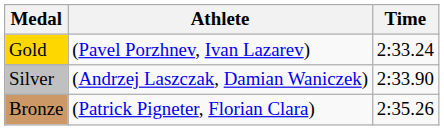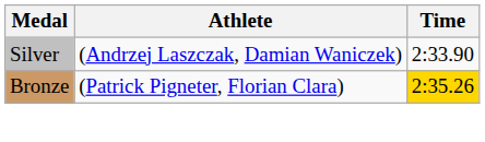 <table class="wikitable">
 <tr>
 <th>Medal</th>
 <th>Athlete</th>
 <th>Time</th>
-</tr>
-<tr>
-<td bgcolor="gold">Gold</td>
-<td> (<a href='#'>Pavel Porzhnev</a>, <a href='#'>Ivan Lazarev</a>)</td>
-<td>2:33.24</td>
 </tr>
 <tr>
 <td bgcolor="silver">Silver</td>
 <td> (<a href='#'>Andrzej Laszczak</a>, <a href='#'>Damian Waniczek</a>)</td>
 <td>2:33.90</td>
 </tr>
 <tr>
 <td bgcolor="CC9966">Bronze</td>
 <td> (<a href='#'>Patrick Pigneter</a>, <a href='#'>Florian Clara</a>)</td>
-<td>2:35.26</td>
+<td style="background: gold;">2:35.26</td>
 </tr>
 </table>
